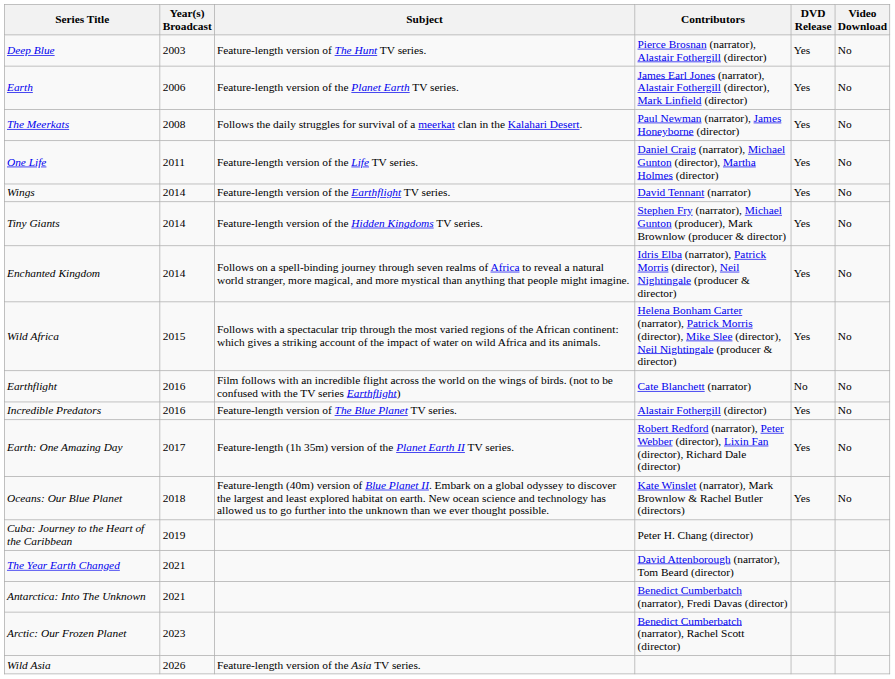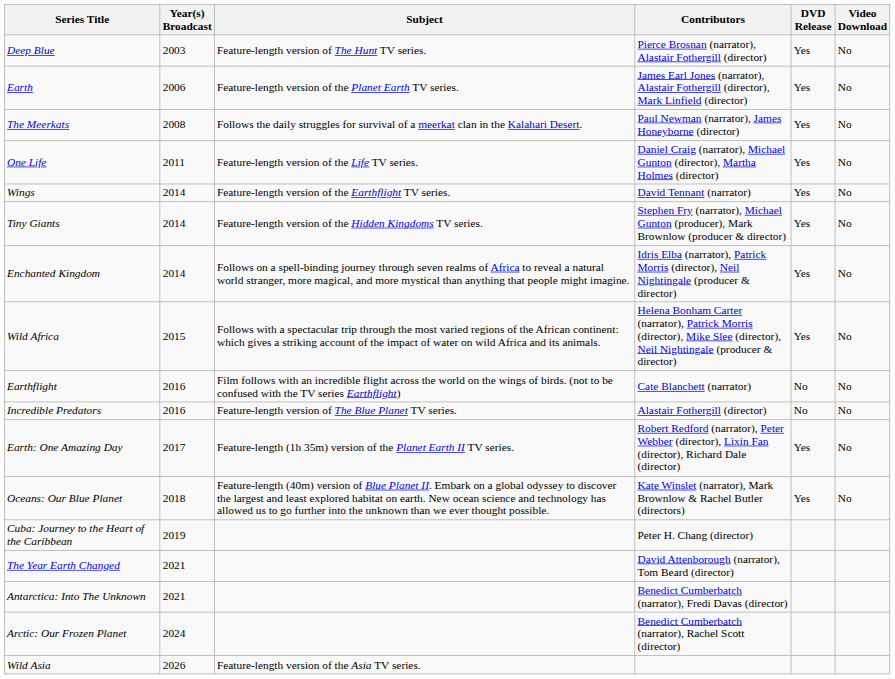 <table class="wikitable sortable">
 <tr>
 <th style="width: 18%;">Series Title</th>
 <th style="width: 5%;">Year(s) Broadcast</th>
 <th style="width: 49%;">Subject</th>
 <th style="width: 18%;">Contributors</th>
 <th style="width: 5%;">DVD Release</th>
 <th style="width: 5%;">Video Download</th>
 </tr>
 <tr>
 <td><em><a href='#'>Deep Blue</a></em></td>
 <td>2003</td>
 <td>Feature-length version of <em><a href='#'>The Hunt</a></em> TV series.</td>
 <td><a href='#'>Pierce Brosnan</a> (narrator),  <a href='#'>Alastair Fothergill</a> (director)</td>
 <td>Yes</td>
 <td>No</td>
 </tr>
 <tr>
 <td><em><a href='#'>Earth</a></em></td>
 <td>2006</td>
 <td>Feature-length version of the <em><a href='#'>Planet Earth</a></em> TV series.</td>
 <td><a href='#'>James Earl Jones</a> (narrator), <a href='#'>Alastair Fothergill</a> (director), <a href='#'>Mark Linfield</a> (director)</td>
 <td>Yes</td>
 <td>No</td>
 </tr>
 <tr>
 <td><em><a href='#'>The Meerkats</a></em></td>
 <td>2008</td>
 <td>Follows the daily struggles for survival of a <a href='#'>meerkat</a> clan in the <a href='#'>Kalahari Desert</a>.</td>
 <td><a href='#'>Paul Newman</a> (narrator), <a href='#'>James Honeyborne</a> (director)</td>
 <td>Yes</td>
 <td>No</td>
 </tr>
 <tr>
 <td><em><a href='#'>One Life</a></em></td>
 <td>2011</td>
 <td>Feature-length version of the <em><a href='#'>Life</a></em> TV series.</td>
 <td><a href='#'>Daniel Craig</a> (narrator), <a href='#'>Michael Gunton</a> (director), <a href='#'>Martha Holmes</a> (director)</td>
 <td>Yes</td>
 <td>No</td>
 </tr>
 <tr>
 <td><em>Wings</em></td>
 <td>2014</td>
 <td>Feature-length version of the <em><a href='#'>Earthflight</a></em> TV series.</td>
 <td><a href='#'>David Tennant</a> (narrator)</td>
 <td>Yes</td>
 <td>No</td>
 </tr>
 <tr>
 <td><em>Tiny Giants</em></td>
 <td>2014</td>
 <td>Feature-length version of the <em><a href='#'>Hidden Kingdoms</a></em> TV series.</td>
 <td><a href='#'>Stephen Fry</a> (narrator), <a href='#'>Michael Gunton</a> (producer), Mark Brownlow (producer & director)</td>
 <td>Yes</td>
 <td>No</td>
 </tr>
 <tr>
 <td><em>Enchanted Kingdom</em></td>
 <td>2014</td>
 <td>Follows on a spell-binding journey through seven realms of <a href='#'>Africa</a> to reveal a natural world stranger, more magical, and more mystical than anything that people might imagine.</td>
 <td><a href='#'>Idris Elba</a> (narrator), <a href='#'>Patrick Morris</a> (director), <a href='#'>Neil Nightingale</a> (producer & director)</td>
 <td>Yes</td>
 <td>No</td>
 </tr>
 <tr>
 <td><em>Wild Africa</em></td>
 <td>2015</td>
 <td>Follows with a spectacular trip through the most varied regions of the African continent: which gives a striking account of the impact of water on wild Africa and its animals.</td>
 <td><a href='#'>Helena Bonham Carter</a> (narrator), <a href='#'>Patrick Morris</a> (director), <a href='#'>Mike Slee</a> (director), <a href='#'>Neil Nightingale</a> (producer & director)</td>
 <td>Yes</td>
 <td>No</td>
 </tr>
 <tr>
 <td><em>Earthflight</em></td>
 <td>2016</td>
 <td>Film follows with an incredible flight across the world on the wings of birds. (not to be confused with the TV series <em><a href='#'>Earthflight</a></em>)</td>
 <td><a href='#'>Cate Blanchett</a> (narrator)</td>
 <td>No</td>
 <td>No</td>
 </tr>
 <tr>
 <td><em>Incredible Predators</em></td>
 <td>2016</td>
 <td>Feature-length version of <em><a href='#'>The Blue Planet</a></em> TV series.</td>
 <td><a href='#'>Alastair Fothergill</a> (director)</td>
-<td>Yes</td>
+<td>No</td>
 <td>No</td>
 </tr>
 <tr>
 <td><em>Earth: One Amazing Day</em></td>
 <td>2017</td>
 <td>Feature-length (1h 35m) version of the <em><a href='#'>Planet Earth II</a></em> TV series.</td>
 <td><a href='#'>Robert Redford</a> (narrator), <a href='#'>Peter Webber</a> (director), <a href='#'>Lixin Fan</a> (director), Richard Dale (director)</td>
 <td>Yes</td>
 <td>No</td>
 </tr>
 <tr>
 <td><em>Oceans: Our Blue Planet</em></td>
 <td>2018</td>
 <td>Feature-length (40m) version of <em><a href='#'>Blue Planet II</a></em>. Embark on a global odyssey to discover the largest and least explored habitat on earth. New ocean science and technology has allowed us to go further into the unknown than we ever thought possible.</td>
 <td><a href='#'>Kate Winslet</a> (narrator), Mark Brownlow & Rachel Butler (directors)</td>
 <td>Yes</td>
 <td>No</td>
 </tr>
 <tr>
 <td><em>Cuba: Journey to the Heart of the Caribbean</em></td>
 <td>2019</td>
 <td></td>
 <td>Peter H. Chang (director)</td>
 <td></td>
 <td></td>
 </tr>
 <tr>
 <td><em><a href='#'>The Year Earth Changed</a></em></td>
 <td>2021</td>
 <td></td>
 <td><a href='#'>David Attenborough</a> (narrator), Tom Beard (director)</td>
 <td></td>
 <td></td>
 </tr>
 <tr>
 <td><em>Antarctica: Into The Unknown</em></td>
 <td>2021</td>
 <td></td>
 <td><a href='#'>Benedict Cumberbatch</a> (narrator), Fredi Davas (director)</td>
 <td></td>
 <td></td>
 </tr>
 <tr>
 <td><em>Arctic: Our Frozen Planet</em></td>
-<td>2023</td>
+<td>2024</td>
 <td></td>
 <td><a href='#'>Benedict Cumberbatch</a> (narrator), Rachel Scott (director)</td>
 <td></td>
 <td></td>
 </tr>
 <tr>
 <td><em>Wild Asia</em></td>
 <td>2026</td>
 <td>Feature-length version of the <em>Asia</em> TV series.</td>
 <td></td>
 <td></td>
 <td></td>
 </tr>
 </table>
